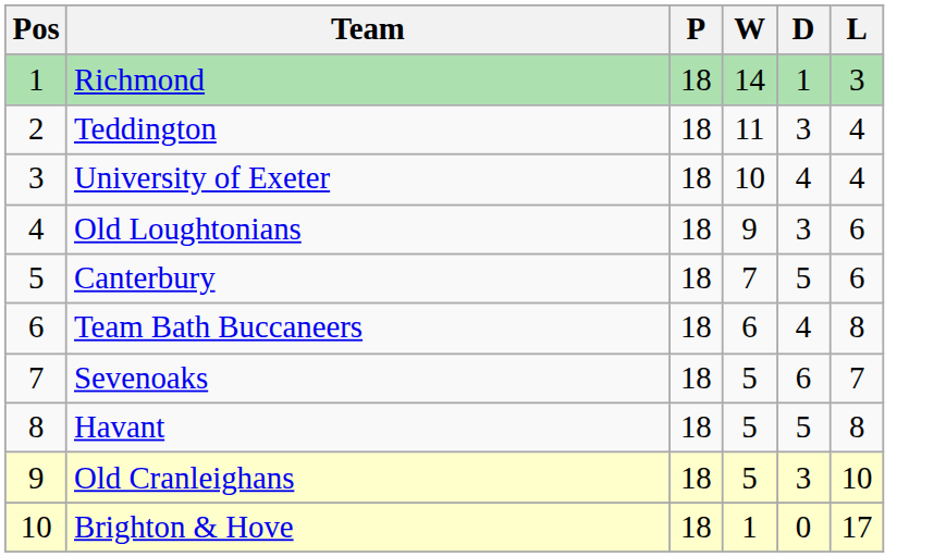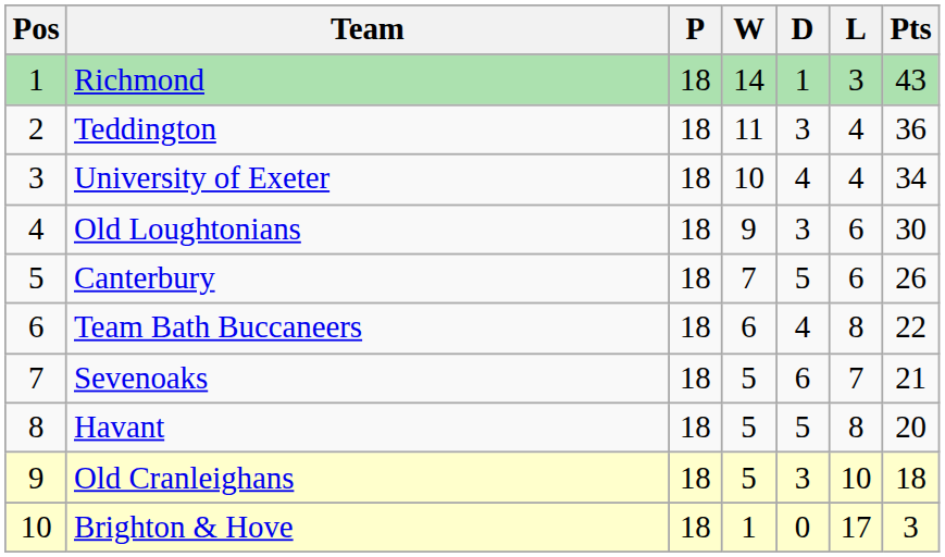 <table class="wikitable" style="font-size: 100%">
 <tr>
 <th width=20>Pos</th>
 <th width=300>Team</th>
 <th width=20>P</th>
 <th width=20>W</th>
 <th width=20>D</th>
 <th width=20>L</th>
+<th width=20>Pts</th>
 </tr>
 <tr align=center style="background:#ACE1AF;">
 <td>1</td>
 <td align="left"><a href='#'>Richmond</a></td>
 <td>18</td>
 <td>14</td>
 <td>1</td>
 <td>3</td>
+<td>43</td>
 </tr>
 <tr align=center>
 <td>2</td>
 <td align="left"><a href='#'>Teddington</a></td>
 <td>18</td>
 <td>11</td>
 <td>3</td>
 <td>4</td>
+<td>36</td>
 </tr>
 <tr align=center>
 <td>3</td>
 <td align="left"><a href='#'>University of Exeter</a></td>
 <td>18</td>
 <td>10</td>
 <td>4</td>
 <td>4</td>
+<td>34</td>
 </tr>
 <tr align=center>
 <td>4</td>
 <td align="left"><a href='#'>Old Loughtonians</a></td>
 <td>18</td>
 <td>9</td>
 <td>3</td>
 <td>6</td>
+<td>30</td>
 </tr>
 <tr align=center>
 <td>5</td>
 <td align="left"><a href='#'>Canterbury</a></td>
 <td>18</td>
 <td>7</td>
 <td>5</td>
 <td>6</td>
+<td>26</td>
 </tr>
 <tr align=center>
 <td>6</td>
 <td align="left"><a href='#'>Team Bath Buccaneers</a></td>
 <td>18</td>
 <td>6</td>
 <td>4</td>
 <td>8</td>
+<td>22</td>
 </tr>
 <tr align=center>
 <td>7</td>
 <td align="left"><a href='#'>Sevenoaks</a></td>
 <td>18</td>
 <td>5</td>
 <td>6</td>
 <td>7</td>
+<td>21</td>
 </tr>
 <tr align=center>
 <td>8</td>
 <td align="left"><a href='#'>Havant</a></td>
 <td>18</td>
 <td>5</td>
 <td>5</td>
 <td>8</td>
+<td>20</td>
 </tr>
 <tr align=center style="background: #ffffcc;">
 <td>9</td>
 <td align="left"><a href='#'>Old Cranleighans</a></td>
 <td>18</td>
 <td>5</td>
 <td>3</td>
 <td>10</td>
+<td>18</td>
 </tr>
 <tr align=center style="background: #ffffcc;">
 <td>10</td>
 <td align="left"><a href='#'>Brighton & Hove</a></td>
 <td>18</td>
 <td>1</td>
 <td>0</td>
 <td>17</td>
+<td>3</td>
 </tr>
 </table>
